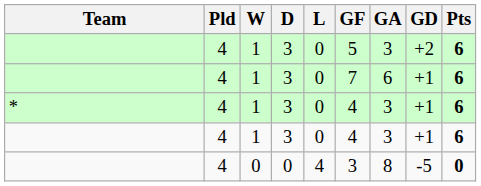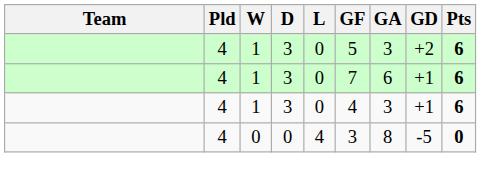 <table class="wikitable" style="text-align: center;">
 <tr>
 <th width="165">Team</th>
 <th width="20">Pld</th>
 <th width="20">W</th>
 <th width="20">D</th>
 <th width="20">L</th>
 <th width="20">GF</th>
 <th width="20">GA</th>
 <th width="20">GD</th>
 <th width="20">Pts</th>
 </tr>
 <tr bgcolor="#CCFFCC">
 <td align=left></td>
 <td>4</td>
 <td>1</td>
 <td>3</td>
 <td>0</td>
 <td>5</td>
 <td>3</td>
 <td>+2</td>
 <td><strong>6</strong></td>
 </tr>
 <tr bgcolor="#CCFFCC">
 <td align=left></td>
 <td>4</td>
 <td>1</td>
 <td>3</td>
 <td>0</td>
 <td>7</td>
 <td>6</td>
 <td>+1</td>
 <td><strong>6</strong></td>
 </tr>
-<tr bgcolor="#CCFFCC">
-<td align=left>*</td>
-<td>4</td>
-<td>1</td>
-<td>3</td>
-<td>0</td>
-<td>4</td>
-<td>3</td>
-<td>+1</td>
-<td><strong>6</strong></td>
-</tr>
 <tr>
 <td align=left></td>
 <td>4</td>
 <td>1</td>
 <td>3</td>
 <td>0</td>
 <td>4</td>
 <td>3</td>
 <td>+1</td>
 <td><strong>6</strong></td>
 </tr>
 <tr>
 <td align=left></td>
 <td>4</td>
 <td>0</td>
 <td>0</td>
 <td>4</td>
 <td>3</td>
 <td>8</td>
 <td>-5</td>
 <td><strong>0</strong></td>
 </tr>
 </table>
